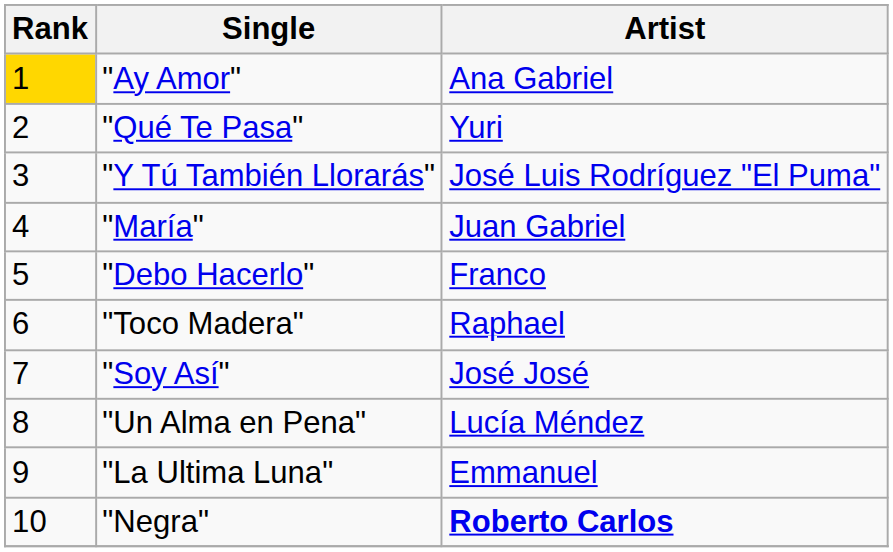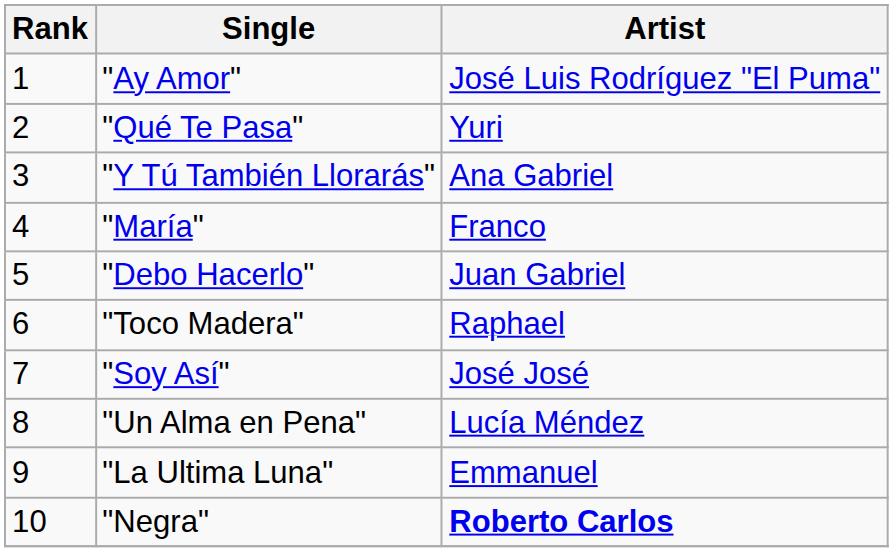 <table class="wikitable sortable">
 <tr>
 <th>Rank</th>
 <th>Single</th>
 <th>Artist</th>
 </tr>
 <tr>
-<td style="background: gold;">1</td>
+<td>1</td>
 <td>"<a href='#'>Ay Amor</a>"</td>
-<td><a href='#'>Ana Gabriel</a></td>
+<td><a href='#'>José Luis Rodríguez "El Puma"</a></td>
 </tr>
 <tr>
 <td>2</td>
 <td>"<a href='#'>Qué Te Pasa</a>"</td>
 <td><a href='#'>Yuri</a></td>
 </tr>
 <tr>
 <td>3</td>
 <td>"<a href='#'>Y Tú También Llorarás</a>"</td>
-<td><a href='#'>José Luis Rodríguez "El Puma"</a></td>
+<td><a href='#'>Ana Gabriel</a></td>
 </tr>
 <tr>
 <td>4</td>
 <td>"<a href='#'>María</a>"</td>
-<td><a href='#'>Juan Gabriel</a></td>
+<td><a href='#'>Franco</a></td>
 </tr>
 <tr>
 <td>5</td>
 <td>"<a href='#'>Debo Hacerlo</a>"</td>
-<td><a href='#'>Franco</a></td>
+<td><a href='#'>Juan Gabriel</a></td>
 </tr>
 <tr>
 <td>6</td>
 <td>"Toco Madera"</td>
 <td><a href='#'>Raphael</a></td>
 </tr>
 <tr>
 <td>7</td>
 <td>"<a href='#'>Soy Así</a>"</td>
 <td><a href='#'>José José</a></td>
 </tr>
 <tr>
 <td>8</td>
 <td>"Un Alma en Pena"</td>
 <td><a href='#'>Lucía Méndez</a></td>
 </tr>
 <tr>
 <td>9</td>
 <td>"La Ultima Luna"</td>
 <td><a href='#'>Emmanuel</a></td>
 </tr>
 <tr>
 <td>10</td>
 <td>"Negra"</td>
 <td><strong><a href='#'>Roberto Carlos</a></strong></td>
 </tr>
 <tr>
 </tr>
 </table>
